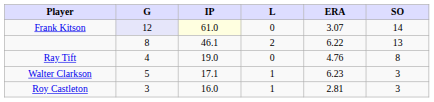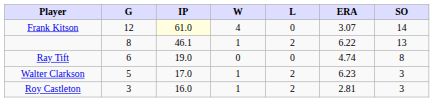 <table class="wikitable sortable">
 <tr>
 <th style="background:#ddf; width:16%;">Player</th>
 <th style="background:#ddf; width:9%;">G</th>
 <th style="background:#ddf; width:9%;">IP</th>
+<th style="background:#ddf; width:9%;">W</th>
 <th style="background:#ddf; width:9%;">L</th>
 <th style="background:#ddf; width:9%;">ERA</th>
 <th style="background:#ddf; width:9%;">SO</th>
 </tr>
 <tr style="text-align:center;">
 <td><a href='#'>Frank Kitson</a></td>
-<td style="background: lavender;">12</td>
+<td>12</td>
 <td style="background: lightyellow;">61.0</td>
+<td>4</td>
 <td>0</td>
 <td>3.07</td>
 <td>14</td>
 </tr>
 <tr align="center">
 <td></td>
 <td>8</td>
 <td>46.1</td>
+<td>1</td>
 <td>2</td>
 <td>6.22</td>
 <td>13</td>
 </tr>
 <tr align="center">
 <td><a href='#'>Ray Tift</a></td>
-<td>4</td>
+<td>6</td>
 <td>19.0</td>
 <td>0</td>
-<td>4.76</td>
+<td>0</td>
+<td>4.74</td>
 <td>8</td>
 </tr>
 <tr align="center">
 <td><a href='#'>Walter Clarkson</a></td>
 <td>5</td>
-<td>17.1</td>
+<td>17.0</td>
 <td>1</td>
+<td>2</td>
 <td>6.23</td>
 <td>3</td>
 </tr>
 <tr align="center">
 <td><a href='#'>Roy Castleton</a></td>
 <td>3</td>
 <td>16.0</td>
 <td>1</td>
+<td>2</td>
 <td>2.81</td>
 <td>3</td>
 </tr>
 </table>
